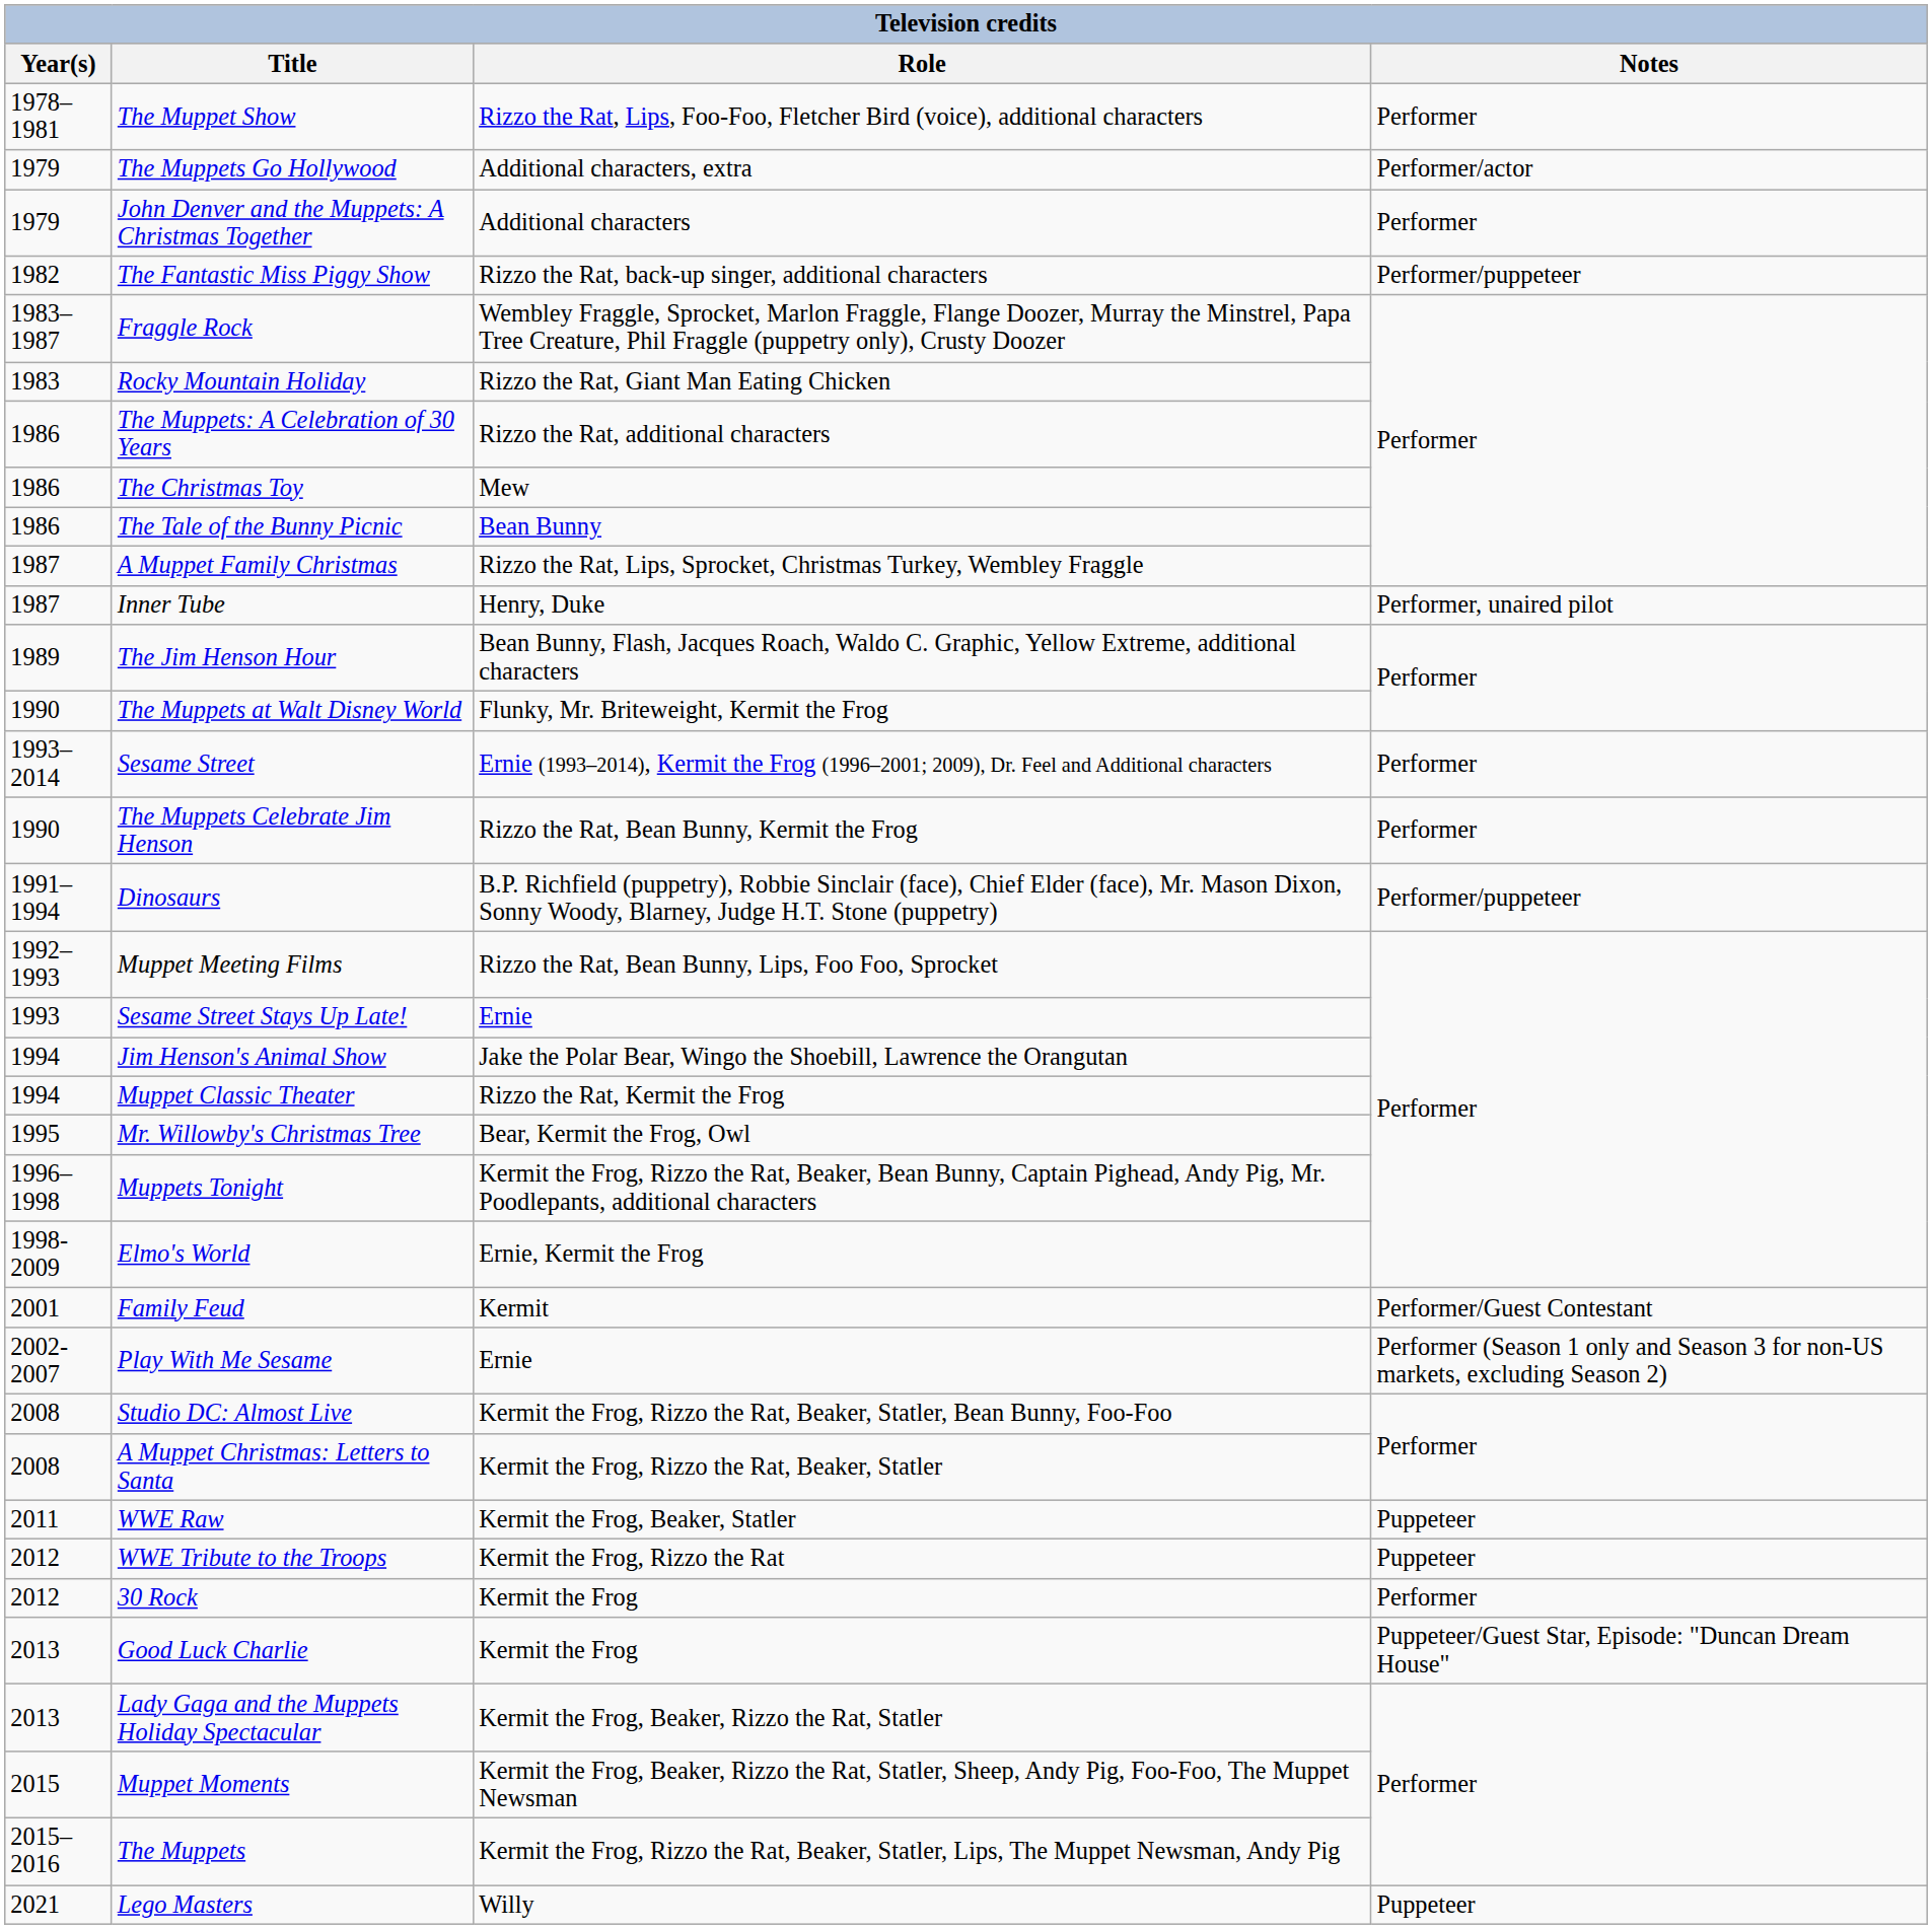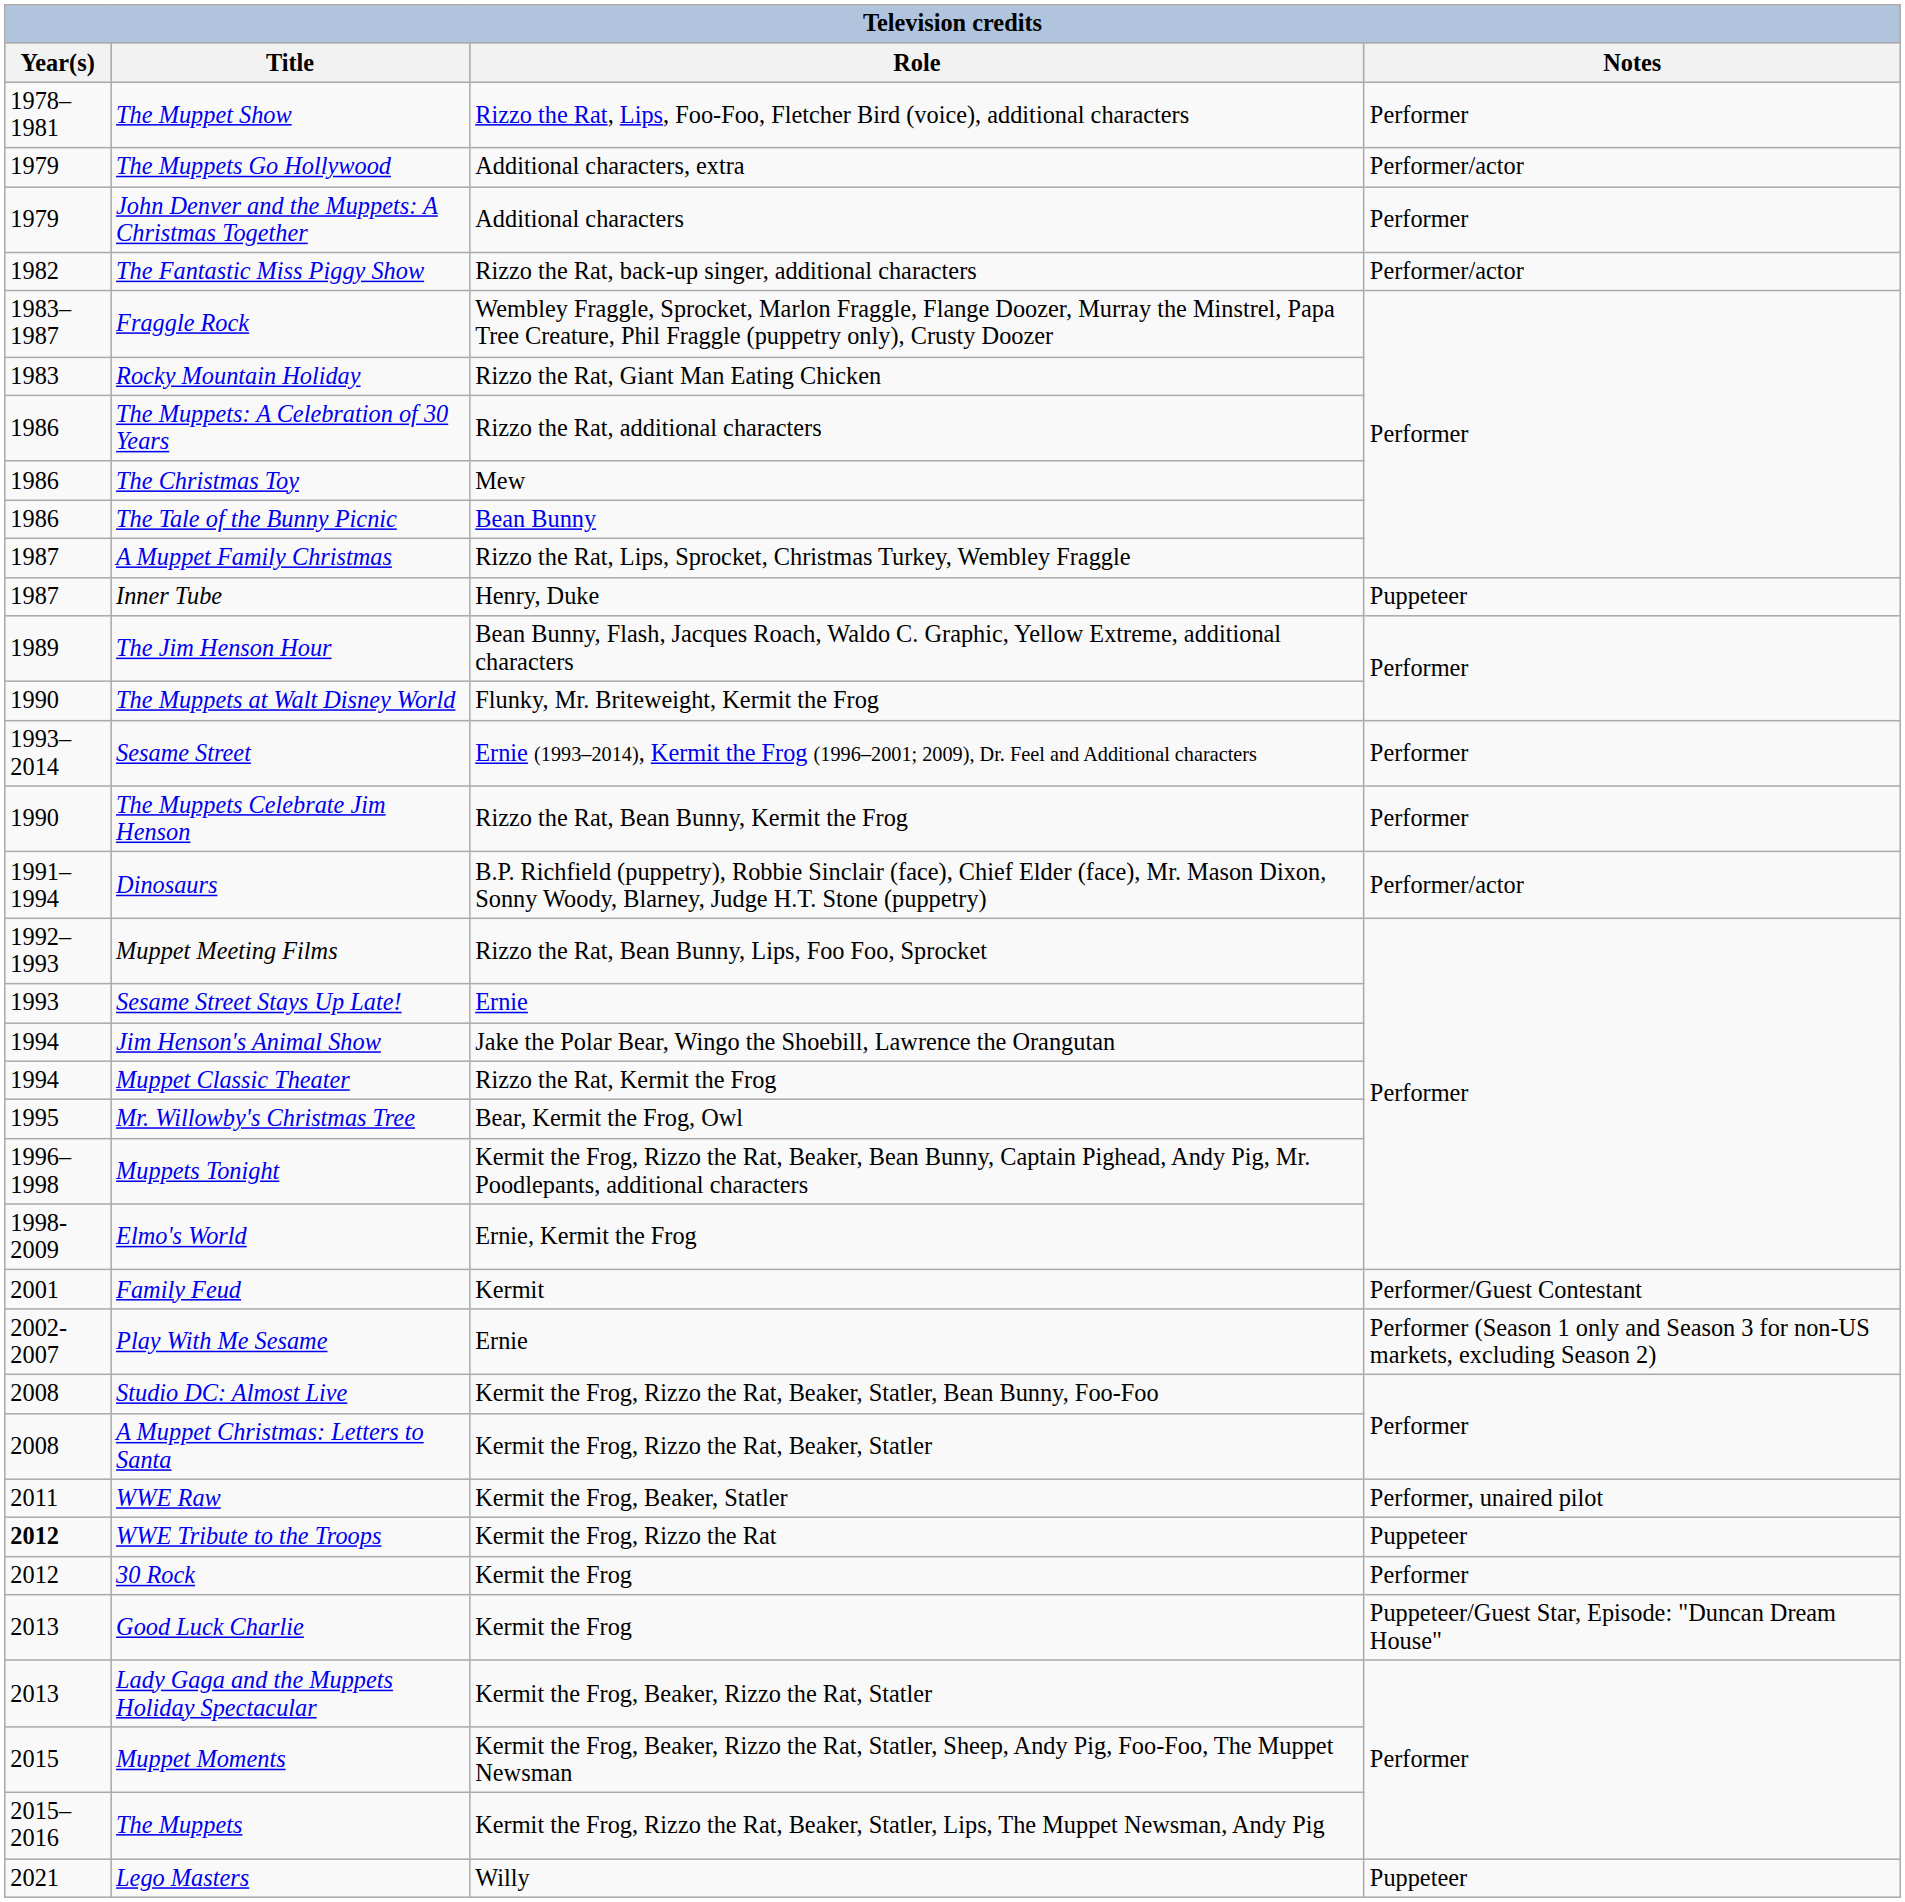 <table class="wikitable">
 <tr style="background:#ccc; text-align:center;">
 <th colspan="4" style="background: LightSteelBlue;">Television credits</th>
 </tr>
 <tr style="background:#ccc; text-align:center;">
 <th>Year(s)</th>
 <th>Title</th>
 <th>Role</th>
 <th>Notes</th>
 </tr>
 <tr>
 <td>1978–1981</td>
 <td><em><a href='#'>The Muppet Show</a></em></td>
 <td><a href='#'>Rizzo the Rat</a>, <a href='#'>Lips</a>, Foo-Foo, Fletcher Bird (voice), additional characters</td>
 <td>Performer</td>
 </tr>
 <tr>
 <td>1979</td>
 <td><em><a href='#'>The Muppets Go Hollywood</a></em></td>
 <td>Additional characters, extra</td>
 <td>Performer/actor</td>
 </tr>
 <tr>
 <td>1979</td>
 <td><em><a href='#'>John Denver and the Muppets: A Christmas Together</a></em></td>
 <td>Additional characters</td>
 <td>Performer</td>
 </tr>
 <tr>
 <td>1982</td>
 <td><em><a href='#'>The Fantastic Miss Piggy Show</a></em></td>
 <td>Rizzo the Rat, back-up singer, additional characters</td>
-<td>Performer/puppeteer</td>
+<td>Performer/actor</td>
 </tr>
 <tr>
 <td>1983–1987</td>
 <td><em><a href='#'>Fraggle Rock</a></em></td>
 <td>Wembley Fraggle, Sprocket, Marlon Fraggle, Flange Doozer, Murray the Minstrel, Papa Tree Creature, Phil Fraggle (puppetry only), Crusty Doozer</td>
 <td rowspan="6">Performer</td>
 </tr>
 <tr>
 <td>1983</td>
 <td><em><a href='#'>Rocky Mountain Holiday</a></em></td>
 <td>Rizzo the Rat, Giant Man Eating Chicken</td>
 </tr>
 <tr>
 <td>1986</td>
 <td><em><a href='#'>The Muppets: A Celebration of 30 Years</a></em></td>
 <td>Rizzo the Rat, additional characters</td>
 </tr>
 <tr>
 <td>1986</td>
 <td><em><a href='#'>The Christmas Toy</a></em></td>
 <td>Mew</td>
 </tr>
 <tr>
 <td>1986</td>
 <td><em><a href='#'>The Tale of the Bunny Picnic</a></em></td>
 <td><a href='#'>Bean Bunny</a></td>
 </tr>
 <tr>
 <td>1987</td>
 <td><em><a href='#'>A Muppet Family Christmas</a></em></td>
 <td>Rizzo the Rat, Lips, Sprocket, Christmas Turkey, Wembley Fraggle</td>
 </tr>
 <tr>
 <td>1987</td>
 <td><em>Inner Tube</em></td>
 <td>Henry, Duke</td>
-<td>Performer, unaired pilot</td>
+<td>Puppeteer</td>
 </tr>
 <tr>
 <td>1989</td>
 <td><em><a href='#'>The Jim Henson Hour</a></em></td>
 <td>Bean Bunny, Flash, Jacques Roach, Waldo C. Graphic, Yellow Extreme, additional characters</td>
 <td rowspan="2">Performer</td>
 </tr>
 <tr>
 <td>1990</td>
 <td><em><a href='#'>The Muppets at Walt Disney World</a></em></td>
 <td>Flunky, Mr. Briteweight, Kermit the Frog</td>
 </tr>
 <tr>
 <td>1993–2014</td>
 <td><em><a href='#'>Sesame Street</a></em></td>
 <td><a href='#'>Ernie</a> <small>(1993–2014)</small>, <a href='#'>Kermit the Frog</a> <small>(1996–2001; 2009), Dr. Feel and Additional characters</small></td>
 <td>Performer</td>
 </tr>
 <tr>
 <td>1990</td>
 <td><em><a href='#'>The Muppets Celebrate Jim Henson</a></em></td>
 <td>Rizzo the Rat, Bean Bunny, Kermit the Frog</td>
 <td>Performer</td>
 </tr>
 <tr>
 <td>1991–1994</td>
 <td><em><a href='#'>Dinosaurs</a></em></td>
 <td>B.P. Richfield (puppetry), Robbie Sinclair (face), Chief Elder (face), Mr. Mason Dixon, Sonny Woody, Blarney, Judge H.T. Stone (puppetry)</td>
-<td>Performer/puppeteer</td>
+<td>Performer/actor</td>
 </tr>
 <tr>
 <td>1992–1993</td>
 <td><em>Muppet Meeting Films</em></td>
 <td>Rizzo the Rat, Bean Bunny, Lips, Foo Foo, Sprocket</td>
 <td rowspan="7">Performer</td>
 </tr>
 <tr>
 <td>1993</td>
 <td><em><a href='#'>Sesame Street Stays Up Late!</a></em></td>
 <td><a href='#'>Ernie</a></td>
 </tr>
 <tr>
 <td>1994</td>
 <td><em><a href='#'>Jim Henson's Animal Show</a></em></td>
 <td>Jake the Polar Bear, Wingo the Shoebill, Lawrence the Orangutan</td>
 </tr>
 <tr>
 <td>1994</td>
 <td><em><a href='#'>Muppet Classic Theater</a></em></td>
 <td>Rizzo the Rat, Kermit the Frog</td>
 </tr>
 <tr>
 <td>1995</td>
 <td><em><a href='#'>Mr. Willowby's Christmas Tree</a></em></td>
 <td>Bear, Kermit the Frog, Owl</td>
 </tr>
 <tr>
 <td>1996–1998</td>
 <td><em><a href='#'>Muppets Tonight</a></em></td>
 <td>Kermit the Frog, Rizzo the Rat, Beaker, Bean Bunny, Captain Pighead, Andy Pig, Mr. Poodlepants, additional characters</td>
 </tr>
 <tr>
 <td>1998-2009</td>
 <td><em><a href='#'>Elmo's World</a></em></td>
 <td>Ernie, Kermit the Frog</td>
 </tr>
 <tr>
 <td>2001</td>
 <td><em><a href='#'>Family Feud</a></em></td>
 <td>Kermit</td>
 <td>Performer/Guest Contestant</td>
 </tr>
 <tr>
 <td>2002-2007</td>
 <td><em><a href='#'>Play With Me Sesame</a></em></td>
 <td>Ernie</td>
 <td>Performer (Season 1 only and Season 3 for non-US markets, excluding Season 2)</td>
 </tr>
 <tr>
 <td>2008</td>
 <td><em><a href='#'>Studio DC: Almost Live</a></em></td>
 <td>Kermit the Frog, Rizzo the Rat, Beaker, Statler, Bean Bunny, Foo-Foo</td>
 <td rowspan="2">Performer</td>
 </tr>
 <tr>
 <td>2008</td>
 <td><em><a href='#'>A Muppet Christmas: Letters to Santa</a></em></td>
 <td>Kermit the Frog, Rizzo the Rat, Beaker, Statler</td>
 </tr>
 <tr>
 <td>2011</td>
 <td><em><a href='#'>WWE Raw</a></em></td>
 <td>Kermit the Frog, Beaker, Statler</td>
-<td>Puppeteer</td>
+<td>Performer, unaired pilot</td>
 </tr>
 <tr>
-<td>2012</td>
+<td><strong>2012</strong></td>
 <td><em><a href='#'>WWE Tribute to the Troops</a></em></td>
 <td>Kermit the Frog, Rizzo the Rat</td>
 <td>Puppeteer</td>
 </tr>
 <tr>
 <td>2012</td>
 <td><em><a href='#'>30 Rock</a></em></td>
 <td>Kermit the Frog</td>
 <td>Performer</td>
 </tr>
 <tr>
 <td>2013</td>
 <td><em><a href='#'>Good Luck Charlie</a></em></td>
 <td>Kermit the Frog</td>
 <td>Puppeteer/Guest Star, Episode: "Duncan Dream House"</td>
 </tr>
 <tr>
 <td>2013</td>
 <td><em><a href='#'>Lady Gaga and the Muppets Holiday Spectacular</a></em></td>
 <td>Kermit the Frog, Beaker, Rizzo the Rat, Statler</td>
 <td rowspan="3">Performer</td>
 </tr>
 <tr>
 <td>2015</td>
 <td><em><a href='#'>Muppet Moments</a></em></td>
 <td>Kermit the Frog, Beaker, Rizzo the Rat, Statler, Sheep, Andy Pig, Foo-Foo, The Muppet Newsman</td>
 </tr>
 <tr>
 <td>2015–2016</td>
 <td><em><a href='#'>The Muppets</a></em></td>
 <td>Kermit the Frog, Rizzo the Rat, Beaker, Statler, Lips, The Muppet Newsman, Andy Pig</td>
 </tr>
 <tr>
 <td>2021</td>
 <td><em><a href='#'>Lego Masters</a></em></td>
 <td>Willy</td>
 <td>Puppeteer</td>
 </tr>
 </table>
